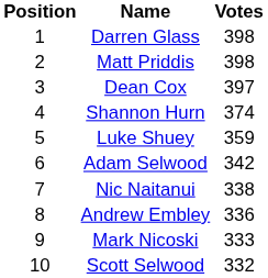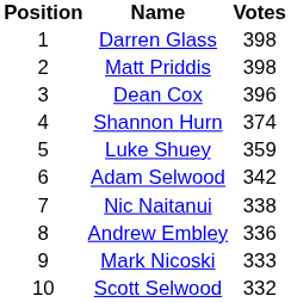 <table>
 <tr>
 <th>Position</th>
 <th>Name</th>
 <th>Votes</th>
 </tr>
 <tr style="text-align:center;">
 <td>1</td>
 <td><a href='#'>Darren Glass</a></td>
 <td>398</td>
 </tr>
 <tr style="text-align:center;">
 <td>2</td>
 <td><a href='#'>Matt Priddis</a></td>
 <td>398</td>
 </tr>
 <tr style="text-align:center;">
 <td>3</td>
 <td><a href='#'>Dean Cox</a></td>
-<td>397</td>
+<td>396</td>
 </tr>
 <tr style="text-align:center;">
 <td>4</td>
 <td><a href='#'>Shannon Hurn</a></td>
 <td>374</td>
 </tr>
 <tr style="text-align:center;">
 <td>5</td>
 <td><a href='#'>Luke Shuey</a></td>
 <td>359</td>
 </tr>
 <tr style="text-align:center;">
 <td>6</td>
 <td><a href='#'>Adam Selwood</a></td>
 <td>342</td>
 </tr>
 <tr style="text-align:center;">
 <td>7</td>
 <td><a href='#'>Nic Naitanui</a></td>
 <td>338</td>
 </tr>
 <tr style="text-align:center;">
 <td>8</td>
 <td><a href='#'>Andrew Embley</a></td>
 <td>336</td>
 </tr>
 <tr style="text-align:center;">
 <td>9</td>
 <td><a href='#'>Mark Nicoski</a></td>
 <td>333</td>
 </tr>
 <tr style="text-align:center;">
 <td>10</td>
 <td><a href='#'>Scott Selwood</a></td>
 <td>332</td>
 </tr>
 </table>
